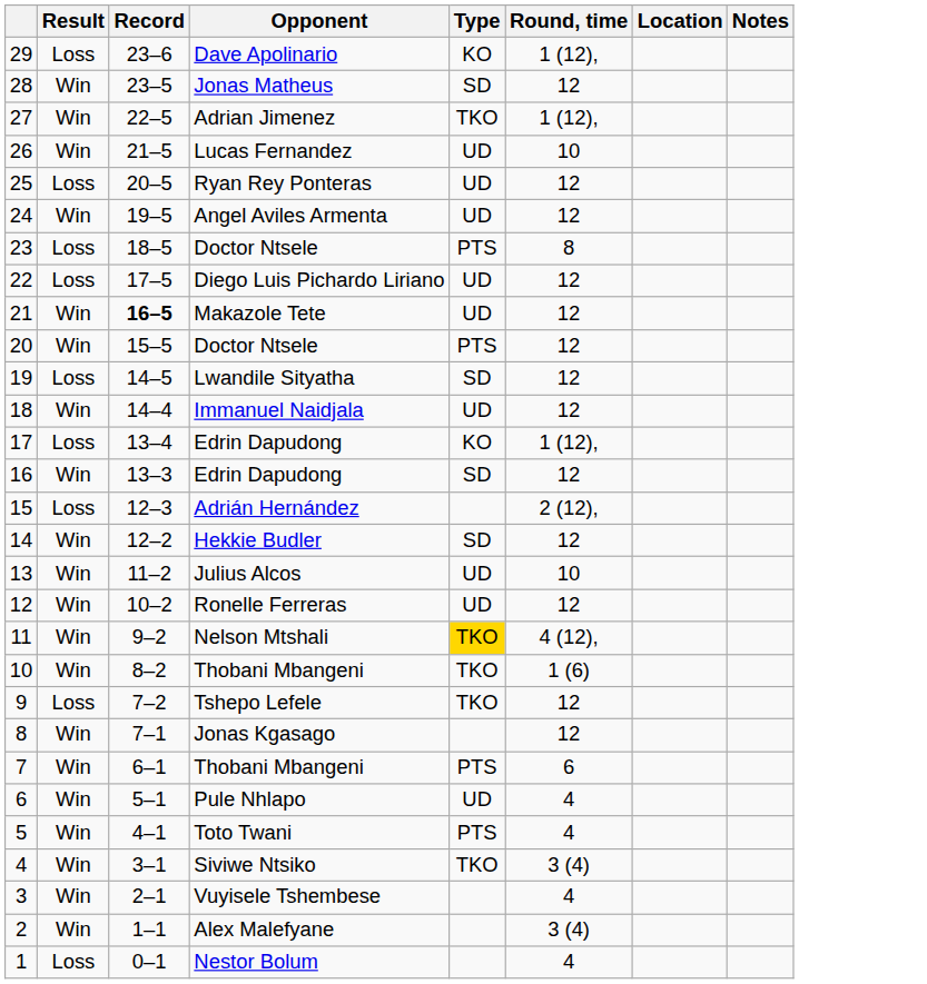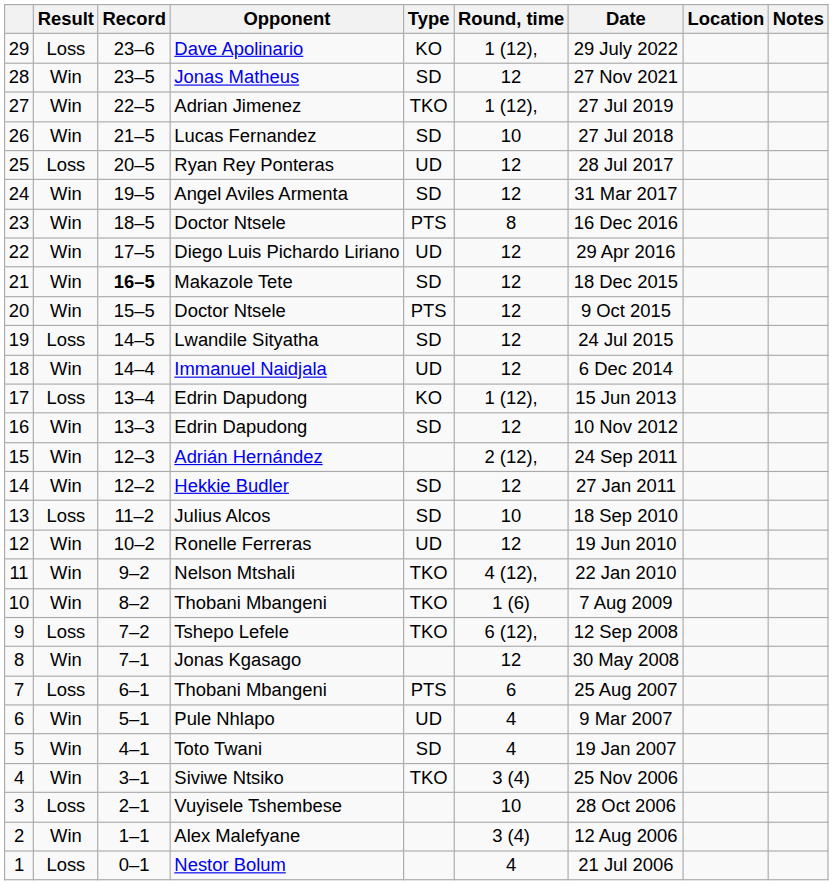 <table class="wikitable" style="text-align:center">
 <tr>
 <th></th>
 <th>Result</th>
 <th>Record</th>
 <th>Opponent</th>
 <th>Type</th>
 <th>Round, time</th>
+<th>Date</th>
 <th>Location</th>
 <th>Notes</th>
 </tr>
 <tr>
 <td>29</td>
 <td>Loss</td>
 <td>23–6</td>
 <td style="text-align:left;"> <a href='#'>Dave Apolinario</a></td>
 <td>KO</td>
 <td>1 (12), </td>
+<td>29 July 2022</td>
 <td style="text-align:left;"></td>
 <td style="text-align:left;"></td>
 </tr>
 <tr>
 <td>28</td>
 <td>Win</td>
 <td>23–5</td>
 <td style="text-align:left;"> <a href='#'>Jonas Matheus</a></td>
 <td>SD</td>
 <td>12</td>
+<td>27 Nov 2021</td>
 <td style="text-align:left;"></td>
 <td></td>
 </tr>
 <tr>
 <td>27</td>
 <td>Win</td>
 <td>22–5</td>
 <td style="text-align:left;"> Adrian Jimenez</td>
 <td>TKO</td>
 <td>1 (12), </td>
+<td>27 Jul 2019</td>
 <td style="text-align:left;"></td>
 <td style="text-align:left;"></td>
 </tr>
 <tr>
 <td>26</td>
 <td>Win</td>
 <td>21–5</td>
 <td style="text-align:left;"> Lucas Fernandez</td>
-<td>UD</td>
+<td>SD</td>
 <td>10</td>
+<td>27 Jul 2018</td>
 <td style="text-align:left;"></td>
 <td style="text-align:left;"></td>
 </tr>
 <tr>
 <td>25</td>
 <td>Loss</td>
 <td>20–5</td>
 <td style="text-align:left;"> Ryan Rey Ponteras</td>
 <td>UD</td>
 <td>12</td>
+<td>28 Jul 2017</td>
 <td style="text-align:left;"></td>
 <td style="text-align:left;"></td>
 </tr>
 <tr>
 <td>24</td>
 <td>Win</td>
 <td>19–5</td>
 <td style="text-align:left;"> Angel Aviles Armenta</td>
-<td>UD</td>
+<td>SD</td>
 <td>12</td>
+<td>31 Mar 2017</td>
 <td style="text-align:left;"></td>
 <td style="text-align:left;"></td>
 </tr>
 <tr>
 <td>23</td>
-<td>Loss</td>
+<td>Win</td>
 <td>18–5</td>
 <td style="text-align:left;"> Doctor Ntsele</td>
 <td>PTS</td>
 <td>8</td>
+<td>16 Dec 2016</td>
 <td style="text-align:left;"></td>
 <td></td>
 </tr>
 <tr>
 <td>22</td>
-<td>Loss</td>
+<td>Win</td>
 <td>17–5</td>
 <td style="text-align:left;"> Diego Luis Pichardo Liriano</td>
 <td>UD</td>
 <td>12</td>
+<td>29 Apr 2016</td>
 <td style="text-align:left;"></td>
 <td style="text-align:left;"></td>
 </tr>
 <tr>
 <td>21</td>
 <td>Win</td>
 <td><strong>16–5</strong></td>
 <td style="text-align:left;"> Makazole Tete</td>
-<td>UD</td>
+<td>SD</td>
 <td>12</td>
+<td>18 Dec 2015</td>
 <td style="text-align:left;"></td>
 <td style="text-align:left;"></td>
 </tr>
 <tr>
 <td>20</td>
 <td>Win</td>
 <td>15–5</td>
 <td style="text-align:left;"> Doctor Ntsele</td>
 <td>PTS</td>
 <td>12</td>
+<td>9 Oct 2015</td>
 <td style="text-align:left;"></td>
 <td style="text-align:left;"></td>
 </tr>
 <tr>
 <td>19</td>
 <td>Loss</td>
 <td>14–5</td>
 <td style="text-align:left;"> Lwandile Sityatha</td>
 <td>SD</td>
 <td>12</td>
+<td>24 Jul 2015</td>
 <td style="text-align:left;"></td>
 <td style="text-align:left;"></td>
 </tr>
 <tr>
 <td>18</td>
 <td>Win</td>
 <td>14–4</td>
 <td style="text-align:left;"> <a href='#'>Immanuel Naidjala</a></td>
 <td>UD</td>
 <td>12</td>
+<td>6 Dec 2014</td>
 <td style="text-align:left;"></td>
 <td style="text-align:left;"></td>
 </tr>
 <tr>
 <td>17</td>
 <td>Loss</td>
 <td>13–4</td>
 <td style="text-align:left;"> Edrin Dapudong</td>
 <td>KO</td>
 <td>1 (12), </td>
+<td>15 Jun 2013</td>
 <td style="text-align:left;"></td>
 <td style="text-align:left;"></td>
 </tr>
 <tr>
 <td>16</td>
 <td>Win</td>
 <td>13–3</td>
 <td style="text-align:left;"> Edrin Dapudong</td>
 <td>SD</td>
 <td>12</td>
+<td>10 Nov 2012</td>
 <td style="text-align:left;"></td>
 <td style="text-align:left;"></td>
 </tr>
 <tr>
 <td>15</td>
-<td>Loss</td>
+<td>Win</td>
 <td>12–3</td>
 <td style="text-align:left;"> <a href='#'>Adrián Hernández</a></td>
 <td></td>
 <td>2 (12), </td>
+<td>24 Sep 2011</td>
 <td style="text-align:left;"></td>
 <td style="text-align:left;"></td>
 </tr>
 <tr>
 <td>14</td>
 <td>Win</td>
 <td>12–2</td>
 <td style="text-align:left;"> <a href='#'>Hekkie Budler</a></td>
 <td>SD</td>
 <td>12</td>
+<td>27 Jan 2011</td>
 <td style="text-align:left;"></td>
 <td style="text-align:left;"></td>
 </tr>
 <tr>
 <td>13</td>
-<td>Win</td>
+<td>Loss</td>
 <td>11–2</td>
 <td style="text-align:left;"> Julius Alcos</td>
-<td>UD</td>
+<td>SD</td>
 <td>10</td>
+<td>18 Sep 2010</td>
 <td style="text-align:left;"></td>
 <td></td>
 </tr>
 <tr>
 <td>12</td>
 <td>Win</td>
 <td>10–2</td>
 <td style="text-align:left;"> Ronelle Ferreras</td>
 <td>UD</td>
 <td>12</td>
+<td>19 Jun 2010</td>
 <td style="text-align:left;"></td>
 <td style="text-align:left;"></td>
 </tr>
 <tr>
 <td>11</td>
 <td>Win</td>
 <td>9–2</td>
 <td style="text-align:left;"> Nelson Mtshali</td>
-<td style="background: gold;">TKO</td>
+<td>TKO</td>
 <td>4 (12), </td>
+<td>22 Jan 2010</td>
 <td style="text-align:left;"></td>
 <td style="text-align:left;"></td>
 </tr>
 <tr>
 <td>10</td>
 <td>Win</td>
 <td>8–2</td>
 <td style="text-align:left;"> Thobani Mbangeni</td>
 <td>TKO</td>
 <td>1 (6)</td>
+<td>7 Aug 2009</td>
 <td style="text-align:left;"></td>
 <td></td>
 </tr>
 <tr>
 <td>9</td>
 <td>Loss</td>
 <td>7–2</td>
 <td style="text-align:left;"> Tshepo Lefele</td>
 <td>TKO</td>
-<td>12</td>
+<td>6 (12), </td>
+<td>12 Sep 2008</td>
 <td style="text-align:left;"></td>
 <td style="text-align:left;"></td>
 </tr>
 <tr>
 <td>8</td>
 <td>Win</td>
 <td>7–1</td>
 <td style="text-align:left;"> Jonas Kgasago</td>
 <td></td>
 <td>12</td>
+<td>30 May 2008</td>
 <td style="text-align:left;"></td>
 <td style="text-align:left;"></td>
 </tr>
 <tr>
 <td>7</td>
-<td>Win</td>
+<td>Loss</td>
 <td>6–1</td>
 <td style="text-align:left;"> Thobani Mbangeni</td>
 <td>PTS</td>
 <td>6</td>
+<td>25 Aug 2007</td>
 <td style="text-align:left;"></td>
 <td></td>
 </tr>
 <tr>
 <td>6</td>
 <td>Win</td>
 <td>5–1</td>
 <td style="text-align:left;"> Pule Nhlapo</td>
 <td>UD</td>
 <td>4</td>
+<td>9 Mar 2007</td>
 <td style="text-align:left;"></td>
 <td></td>
 </tr>
 <tr>
 <td>5</td>
 <td>Win</td>
 <td>4–1</td>
 <td style="text-align:left;"> Toto Twani</td>
-<td>PTS</td>
+<td>SD</td>
 <td>4</td>
+<td>19 Jan 2007</td>
 <td style="text-align:left;"></td>
 <td></td>
 </tr>
 <tr>
 <td>4</td>
 <td>Win</td>
 <td>3–1</td>
 <td style="text-align:left;"> Siviwe Ntsiko</td>
 <td>TKO</td>
 <td>3 (4)</td>
+<td>25 Nov 2006</td>
 <td style="text-align:left;"></td>
 <td></td>
 </tr>
 <tr>
 <td>3</td>
-<td>Win</td>
+<td>Loss</td>
 <td>2–1</td>
 <td style="text-align:left;"> Vuyisele Tshembese</td>
 <td></td>
-<td>4</td>
+<td>10</td>
+<td>28 Oct 2006</td>
 <td style="text-align:left;"></td>
 <td></td>
 </tr>
 <tr>
 <td>2</td>
 <td>Win</td>
 <td>1–1</td>
 <td style="text-align:left;"> Alex Malefyane</td>
 <td></td>
 <td>3 (4)</td>
+<td>12 Aug 2006</td>
 <td style="text-align:left;"></td>
 <td></td>
 </tr>
 <tr>
 <td>1</td>
 <td>Loss</td>
 <td>0–1</td>
 <td style="text-align:left;"> <a href='#'>Nestor Bolum</a></td>
 <td></td>
 <td>4</td>
+<td>21 Jul 2006</td>
 <td style="text-align:left;"></td>
 <td></td>
 </tr>
 </table>
